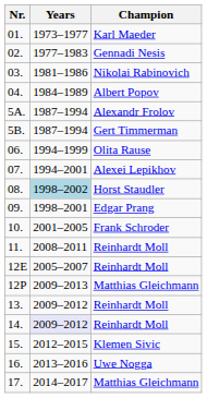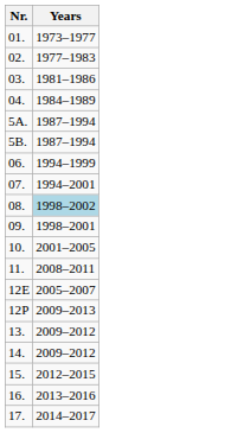 <table class="wikitable">
 <tr>
 <th>Nr.</th>
 <th>Years</th>
-<th>Champion</th>
 </tr>
 <tr>
 <td>01.</td>
 <td>1973–1977</td>
-<td> <a href='#'>Karl Maeder</a></td>
 </tr>
 <tr>
 <td>02.</td>
 <td>1977–1983</td>
-<td> <a href='#'>Gennadi Nesis</a></td>
 </tr>
 <tr>
 <td>03.</td>
 <td>1981–1986</td>
-<td> <a href='#'>Nikolai Rabinovich</a></td>
 </tr>
 <tr>
 <td>04.</td>
 <td>1984–1989</td>
-<td> <a href='#'>Albert Popov</a></td>
 </tr>
 <tr>
 <td>5A.</td>
 <td>1987–1994</td>
-<td> <a href='#'>Alexandr Frolov</a></td>
 </tr>
 <tr>
 <td>5B.</td>
 <td>1987–1994</td>
-<td> <a href='#'>Gert Timmerman</a></td>
 </tr>
 <tr>
 <td>06.</td>
 <td>1994–1999</td>
-<td> <a href='#'>Olita Rause</a></td>
 </tr>
 <tr>
 <td>07.</td>
 <td>1994–2001</td>
-<td> <a href='#'>Alexei Lepikhov</a></td>
 </tr>
 <tr>
 <td>08.</td>
 <td style="background: lightblue;">1998–2002</td>
-<td> <a href='#'>Horst Staudler</a></td>
 </tr>
 <tr>
 <td>09.</td>
 <td>1998–2001</td>
-<td> <a href='#'>Edgar Prang</a></td>
 </tr>
 <tr>
 <td>10.</td>
 <td>2001–2005</td>
-<td> <a href='#'>Frank Schroder</a></td>
 </tr>
 <tr>
 <td>11.</td>
 <td>2008–2011</td>
-<td> <a href='#'>Reinhardt Moll</a></td>
 </tr>
 <tr>
 <td>12E</td>
 <td>2005–2007</td>
-<td> <a href='#'>Reinhardt Moll</a></td>
 </tr>
 <tr>
 <td>12P</td>
 <td>2009–2013</td>
-<td> <a href='#'>Matthias Gleichmann</a></td>
 </tr>
 <tr>
 <td>13.</td>
 <td>2009–2012</td>
-<td> <a href='#'>Reinhardt Moll</a></td>
 </tr>
 <tr>
 <td>14.</td>
-<td style="background: lavender;">2009–2012</td>
-<td> <a href='#'>Reinhardt Moll</a></td>
+<td>2009–2012</td>
 </tr>
 <tr>
 <td>15.</td>
 <td>2012–2015</td>
-<td> <a href='#'>Klemen Sivic</a></td>
 </tr>
 <tr>
 <td>16.</td>
 <td>2013–2016</td>
-<td> <a href='#'>Uwe Nogga</a></td>
 </tr>
 <tr>
 <td>17.</td>
 <td>2014–2017</td>
-<td> <a href='#'>Matthias Gleichmann</a></td>
 </tr>
 </table>
